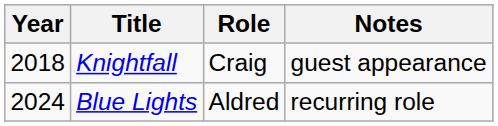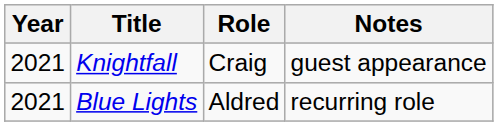 <table class="wikitable">
 <tr>
 <th>Year</th>
 <th>Title</th>
 <th>Role</th>
 <th>Notes</th>
 </tr>
 <tr>
-<td>2018</td>
+<td>2021</td>
 <td><em><a href='#'>Knightfall</a></em></td>
 <td>Craig</td>
 <td>guest appearance</td>
 </tr>
 <tr>
-<td>2024</td>
+<td>2021</td>
 <td><em><a href='#'>Blue Lights</a></em></td>
 <td>Aldred</td>
 <td>recurring role</td>
 </tr>
 </table>
